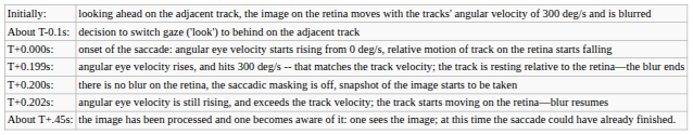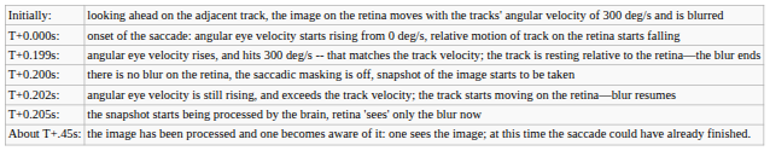 <table class="wikitable">
 <tr valign=top>
 <td>Initially:</td>
 <td>looking ahead on the adjacent track, the image on the retina moves with the tracks' angular velocity of 300 deg/s and is blurred</td>
-</tr>
-<tr valign=top>
-<td>About T-0.1s:</td>
-<td>decision to switch gaze ('look') to behind on the adjacent track</td>
 </tr>
 <tr valign=top>
 <td>T+0.000s:</td>
 <td>onset of the saccade: angular eye velocity starts rising from 0 deg/s, relative motion of track on the retina starts falling</td>
 </tr>
 <tr valign=top>
 <td>T+0.199s:</td>
 <td>angular eye velocity rises, and hits 300 deg/s -- that matches the track velocity; the track is resting relative to the retina—the blur ends</td>
 </tr>
 <tr valign=top>
 <td>T+0.200s:</td>
 <td>there is no blur on the retina, the saccadic masking is off, snapshot of the image starts to be taken</td>
 </tr>
 <tr valign=top>
 <td>T+0.202s:</td>
 <td>angular eye velocity is still rising, and exceeds the track velocity; the track starts moving on the retina—blur resumes</td>
 </tr>
 <tr valign=top>
+<td>T+0.205s:</td>
+<td>the snapshot starts being processed by the brain, retina 'sees' only the blur now</td>
+</tr>
+<tr valign=top>
 <td>About T+.45s:</td>
 <td>the image has been processed and one becomes aware of it: one sees the image; at this time the saccade could have already finished.</td>
 </tr>
 </table>
